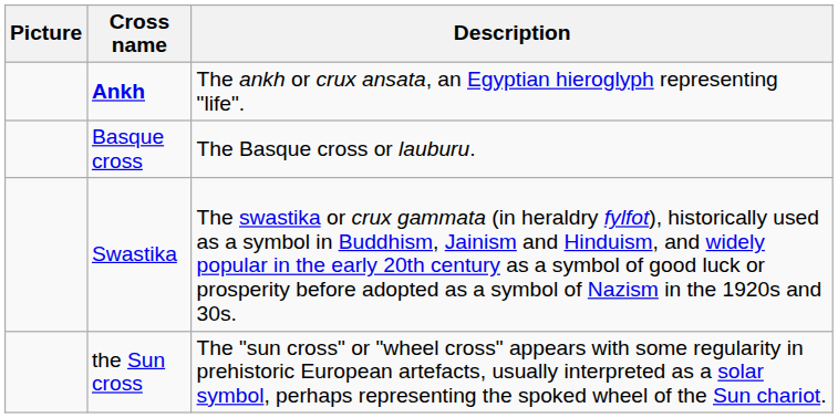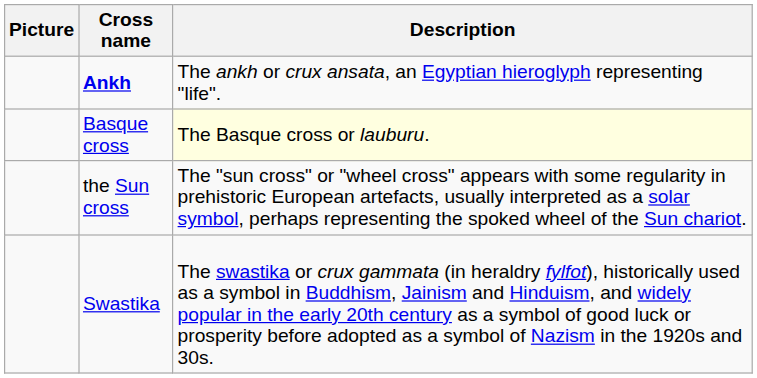 <table class="wikitable" style="width:100%;">
 <tr>
 <th>Picture</th>
 <th>Cross name</th>
 <th>Description</th>
 </tr>
 <tr>
 <td style="text-align:center;"></td>
 <td><strong><a href='#'>Ankh</a></strong></td>
 <td>The <em>ankh</em> or <em>crux ansata</em>, an <a href='#'>Egyptian hieroglyph</a> representing "life".</td>
 </tr>
 <tr>
 <td style="text-align:center;"></td>
 <td><a href='#'>Basque cross</a></td>
-<td>The Basque cross or <em>lauburu</em>.</td>
+<td style="background: lightyellow;">The Basque cross or <em>lauburu</em>.</td>
+</tr>
+<tr>
+<td style="text-align:center;"></td>
+<td>the <a href='#'>Sun cross</a></td>
+<td>The "sun cross" or "wheel cross" appears with some regularity in prehistoric European artefacts, usually interpreted as a <a href='#'>solar symbol</a>, perhaps representing the spoked wheel of the <a href='#'>Sun chariot</a>.</td>
 </tr>
 <tr>
 <td style="text-align:center;"></td>
 <td><a href='#'>Swastika</a></td>
 <td><br>The <a href='#'>swastika</a> or <em>crux gammata</em> (in heraldry <em><a href='#'>fylfot</a></em>), historically used as a symbol in <a href='#'>Buddhism</a>, <a href='#'>Jainism</a> and <a href='#'>Hinduism</a>, and <a href='#'>widely popular in the early 20th century</a> as a symbol of good luck or prosperity before adopted as a symbol of <a href='#'>Nazism</a> in the 1920s and 30s.</td>
 </tr>
-<tr>
-<td style="text-align:center;"></td>
-<td>the <a href='#'>Sun cross</a></td>
-<td>The "sun cross" or "wheel cross" appears with some regularity in prehistoric European artefacts, usually interpreted as a <a href='#'>solar symbol</a>, perhaps representing the spoked wheel of the <a href='#'>Sun chariot</a>.</td>
-</tr>
 </table>
